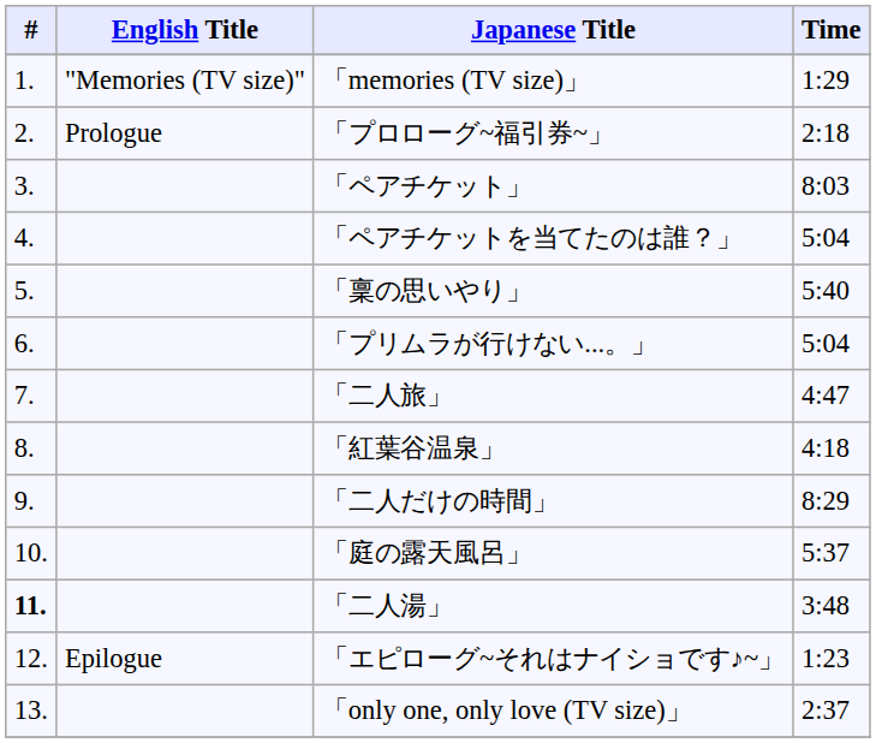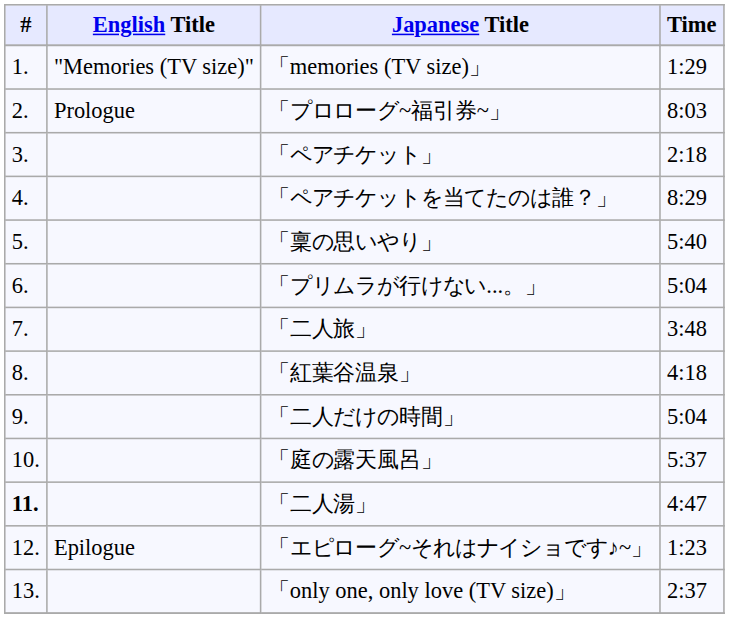 <table border="" cellpadding="4" cellspacing="0" style="border: 1px #aaaaaa solid; border-collapse: collapse; padding: 0.2em; margin: 1em 1em 1em 0; background: #f7f8ff; font-size:0.9em">
 <tr valign="middle" bgcolor="#e6e9ff">
 <th rowspan="1">#</th>
 <th rowspan="1"><a href='#'>English</a> Title</th>
 <th colspan="1"><a href='#'>Japanese</a> Title</th>
 <th rowspan="1">Time</th>
 </tr>
 <tr bgcolor="#e6e9ff">
 </tr>
 <tr>
 <td>1.</td>
 <td>"Memories (TV size)"</td>
 <td>「memories (TV size)」</td>
 <td>1:29</td>
 </tr>
 <tr>
 <td>2.</td>
 <td>Prologue</td>
 <td>「プロローグ~福引券~」</td>
-<td>2:18</td>
+<td>8:03</td>
 </tr>
 <tr>
 <td>3.</td>
 <td></td>
 <td>「ペアチケット」</td>
-<td>8:03</td>
+<td>2:18</td>
 </tr>
 <tr>
 <td>4.</td>
 <td></td>
 <td>「ペアチケットを当てたのは誰？」</td>
-<td>5:04</td>
+<td>8:29</td>
 </tr>
 <tr>
 <td>5.</td>
 <td></td>
 <td>「稟の思いやり」</td>
 <td>5:40</td>
 </tr>
 <tr>
 <td>6.</td>
 <td></td>
 <td>「プリムラが行けない...。」</td>
 <td>5:04</td>
 </tr>
 <tr>
 <td>7.</td>
 <td></td>
 <td>「二人旅」</td>
-<td>4:47</td>
+<td>3:48</td>
 </tr>
 <tr>
 <td>8.</td>
 <td></td>
 <td>「紅葉谷温泉」</td>
 <td>4:18</td>
 </tr>
 <tr>
 <td>9.</td>
 <td></td>
 <td>「二人だけの時間」</td>
-<td>8:29</td>
+<td>5:04</td>
 </tr>
 <tr>
 <td>10.</td>
 <td></td>
 <td>「庭の露天風呂」</td>
 <td>5:37</td>
 </tr>
 <tr>
 <td><strong>11.</strong></td>
 <td></td>
 <td>「二人湯」</td>
-<td>3:48</td>
+<td>4:47</td>
 </tr>
 <tr>
 <td>12.</td>
 <td>Epilogue</td>
 <td>「エピローグ~それはナイショです♪~」</td>
 <td>1:23</td>
 </tr>
 <tr>
 <td>13.</td>
 <td></td>
 <td>「only one, only love (TV size)」</td>
 <td>2:37</td>
 </tr>
 <tr>
 </tr>
 </table>
